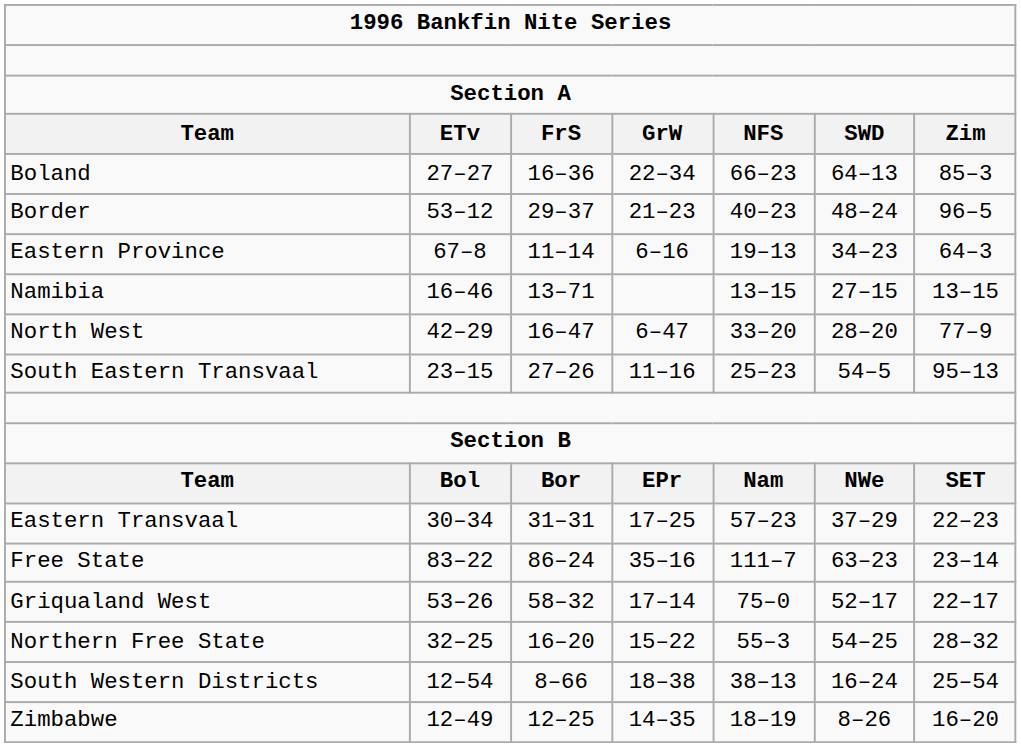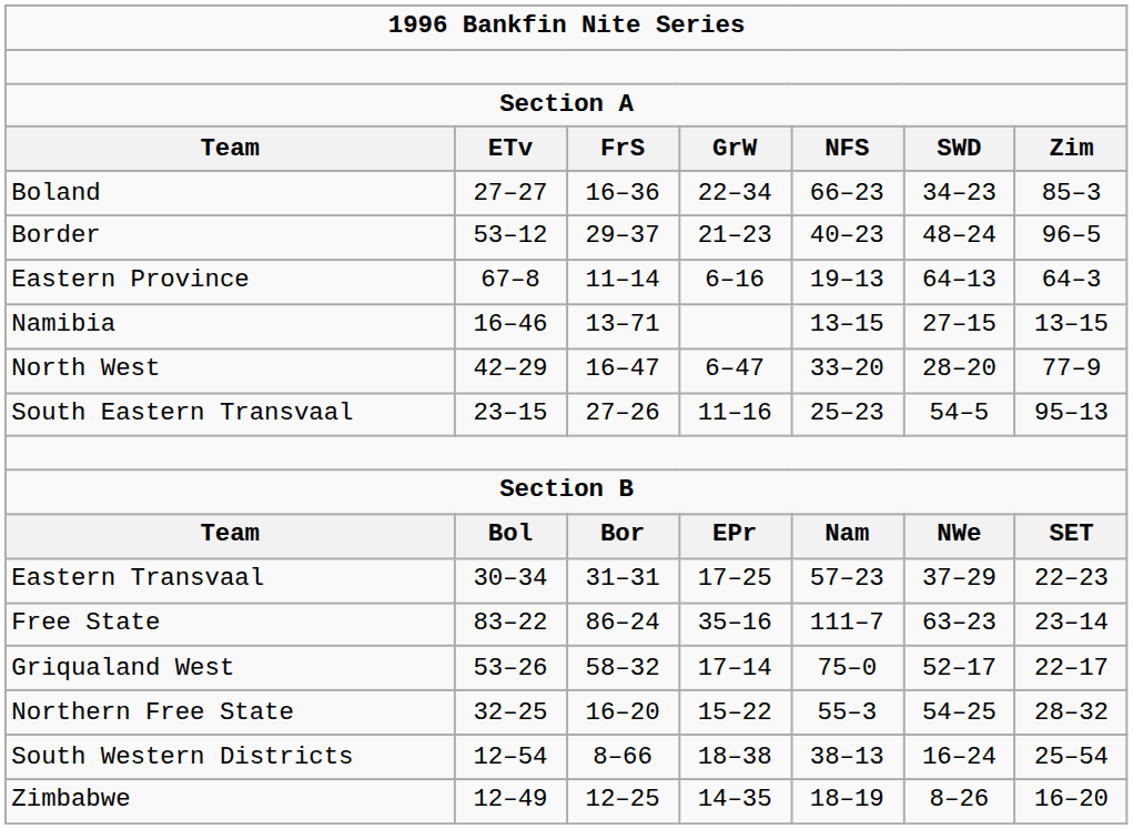 <table class="wikitable"  style="text-align:center; line-height:130%; font-size:90%; width:60%;">
 <tr>
 <td colspan="100%" cellpadding="0" cellspacing="0"><strong>1996 Bankfin Nite Series</strong></td>
 </tr>
 <tr>
 <td colspan="100%" cellpadding="0" cellspacing="0" style="height: 10px;"></td>
 </tr>
 <tr>
 <td colspan="100%" cellpadding="0" cellspacing="0"><strong>Section A</strong></td>
 </tr>
 <tr>
 <th style="width:40%;">Team</th>
 <th style="width:10%;">ETv</th>
 <th style="width:10%;">FrS</th>
 <th style="width:10%;">GrW</th>
 <th style="width:10%;">NFS</th>
 <th style="width:10%;">SWD</th>
 <th style="width:10%;">Zim</th>
 </tr>
 <tr>
 <td style="text-align:left;">Boland</td>
 <td>27–27</td>
 <td>16–36</td>
 <td>22–34</td>
 <td>66–23</td>
-<td>64–13</td>
+<td>34–23</td>
 <td>85–3</td>
 </tr>
 <tr>
 <td style="text-align:left;">Border</td>
 <td>53–12</td>
 <td>29–37</td>
 <td>21–23</td>
 <td>40–23</td>
 <td>48–24</td>
 <td>96–5</td>
 </tr>
 <tr>
 <td style="text-align:left;">Eastern Province</td>
 <td>67–8</td>
 <td>11–14</td>
 <td>6–16</td>
 <td>19–13</td>
-<td>34–23</td>
+<td>64–13</td>
 <td>64–3</td>
 </tr>
 <tr>
 <td style="text-align:left;">Namibia</td>
 <td>16–46</td>
 <td>13–71</td>
 <td></td>
 <td>13–15</td>
 <td>27–15</td>
 <td>13–15</td>
 </tr>
 <tr>
 <td style="text-align:left;">North West</td>
 <td>42–29</td>
 <td>16–47</td>
 <td>6–47</td>
 <td>33–20</td>
 <td>28–20</td>
 <td>77–9</td>
 </tr>
 <tr>
 <td style="text-align:left;">South Eastern Transvaal</td>
 <td>23–15</td>
 <td>27–26</td>
 <td>11–16</td>
 <td>25–23</td>
 <td>54–5</td>
 <td>95–13</td>
 </tr>
 <tr>
 <td colspan="100%" cellpadding="0" cellspacing="0" style="height: 10px;"></td>
 </tr>
 <tr>
 <td colspan="100%" cellpadding="0" cellspacing="0"><strong>Section B</strong></td>
 </tr>
 <tr>
 <th style="width:40%;">Team</th>
 <th style="width:10%;">Bol</th>
 <th style="width:10%;">Bor</th>
 <th style="width:10%;">EPr</th>
 <th style="width:10%;">Nam</th>
 <th style="width:10%;">NWe</th>
 <th style="width:10%;">SET</th>
 </tr>
 <tr>
 <td style="text-align:left;">Eastern Transvaal</td>
 <td>30–34</td>
 <td>31–31</td>
 <td>17–25</td>
 <td>57–23</td>
 <td>37–29</td>
 <td>22–23</td>
 </tr>
 <tr>
 <td style="text-align:left;">Free State</td>
 <td>83–22</td>
 <td>86–24</td>
 <td>35–16</td>
 <td>111–7</td>
 <td>63–23</td>
 <td>23–14</td>
 </tr>
 <tr>
 <td style="text-align:left;">Griqualand West</td>
 <td>53–26</td>
 <td>58–32</td>
 <td>17–14</td>
 <td>75–0</td>
 <td>52–17</td>
 <td>22–17</td>
 </tr>
 <tr>
 <td style="text-align:left;">Northern Free State</td>
 <td>32–25</td>
 <td>16–20</td>
 <td>15–22</td>
 <td>55–3</td>
 <td>54–25</td>
 <td>28–32</td>
 </tr>
 <tr>
 <td style="text-align:left;">South Western Districts</td>
 <td>12–54</td>
 <td>8–66</td>
 <td>18–38</td>
 <td>38–13</td>
 <td>16–24</td>
 <td>25–54</td>
 </tr>
 <tr>
 <td style="text-align:left;">Zimbabwe</td>
 <td>12–49</td>
 <td>12–25</td>
 <td>14–35</td>
 <td>18–19</td>
 <td>8–26</td>
 <td>16–20</td>
 </tr>
 </table>
